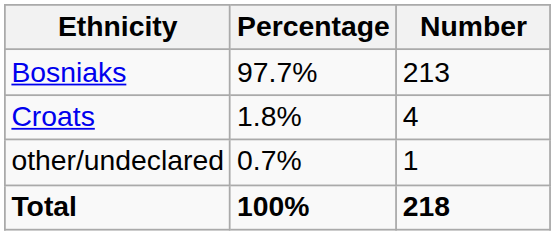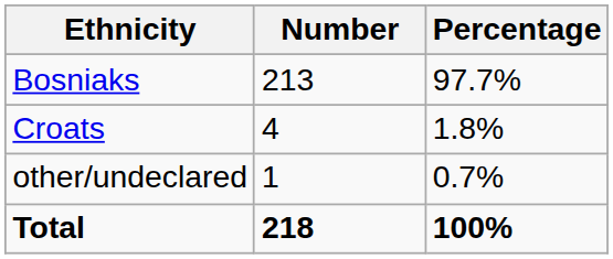 <table class="wikitable">
 <tr>
 <th width="100px">Ethnicity</th>
+<th width="80px">Number</th>
 <th width="80px">Percentage</th>
-<th width="80px">Number</th>
 </tr>
 <tr>
 <td><a href='#'>Bosniaks</a></td>
+<td>213</td>
 <td>97.7%</td>
-<td>213</td>
 </tr>
 <tr>
 <td><a href='#'>Croats</a></td>
+<td>4</td>
 <td>1.8%</td>
-<td>4</td>
 </tr>
 <tr>
 <td>other/undeclared</td>
+<td>1</td>
 <td>0.7%</td>
-<td>1</td>
 </tr>
 <tr>
 <td><strong>Total</strong></td>
+<td><strong>218</strong></td>
 <td><strong>100%</strong></td>
-<td><strong>218</strong></td>
 </tr>
 </table>
